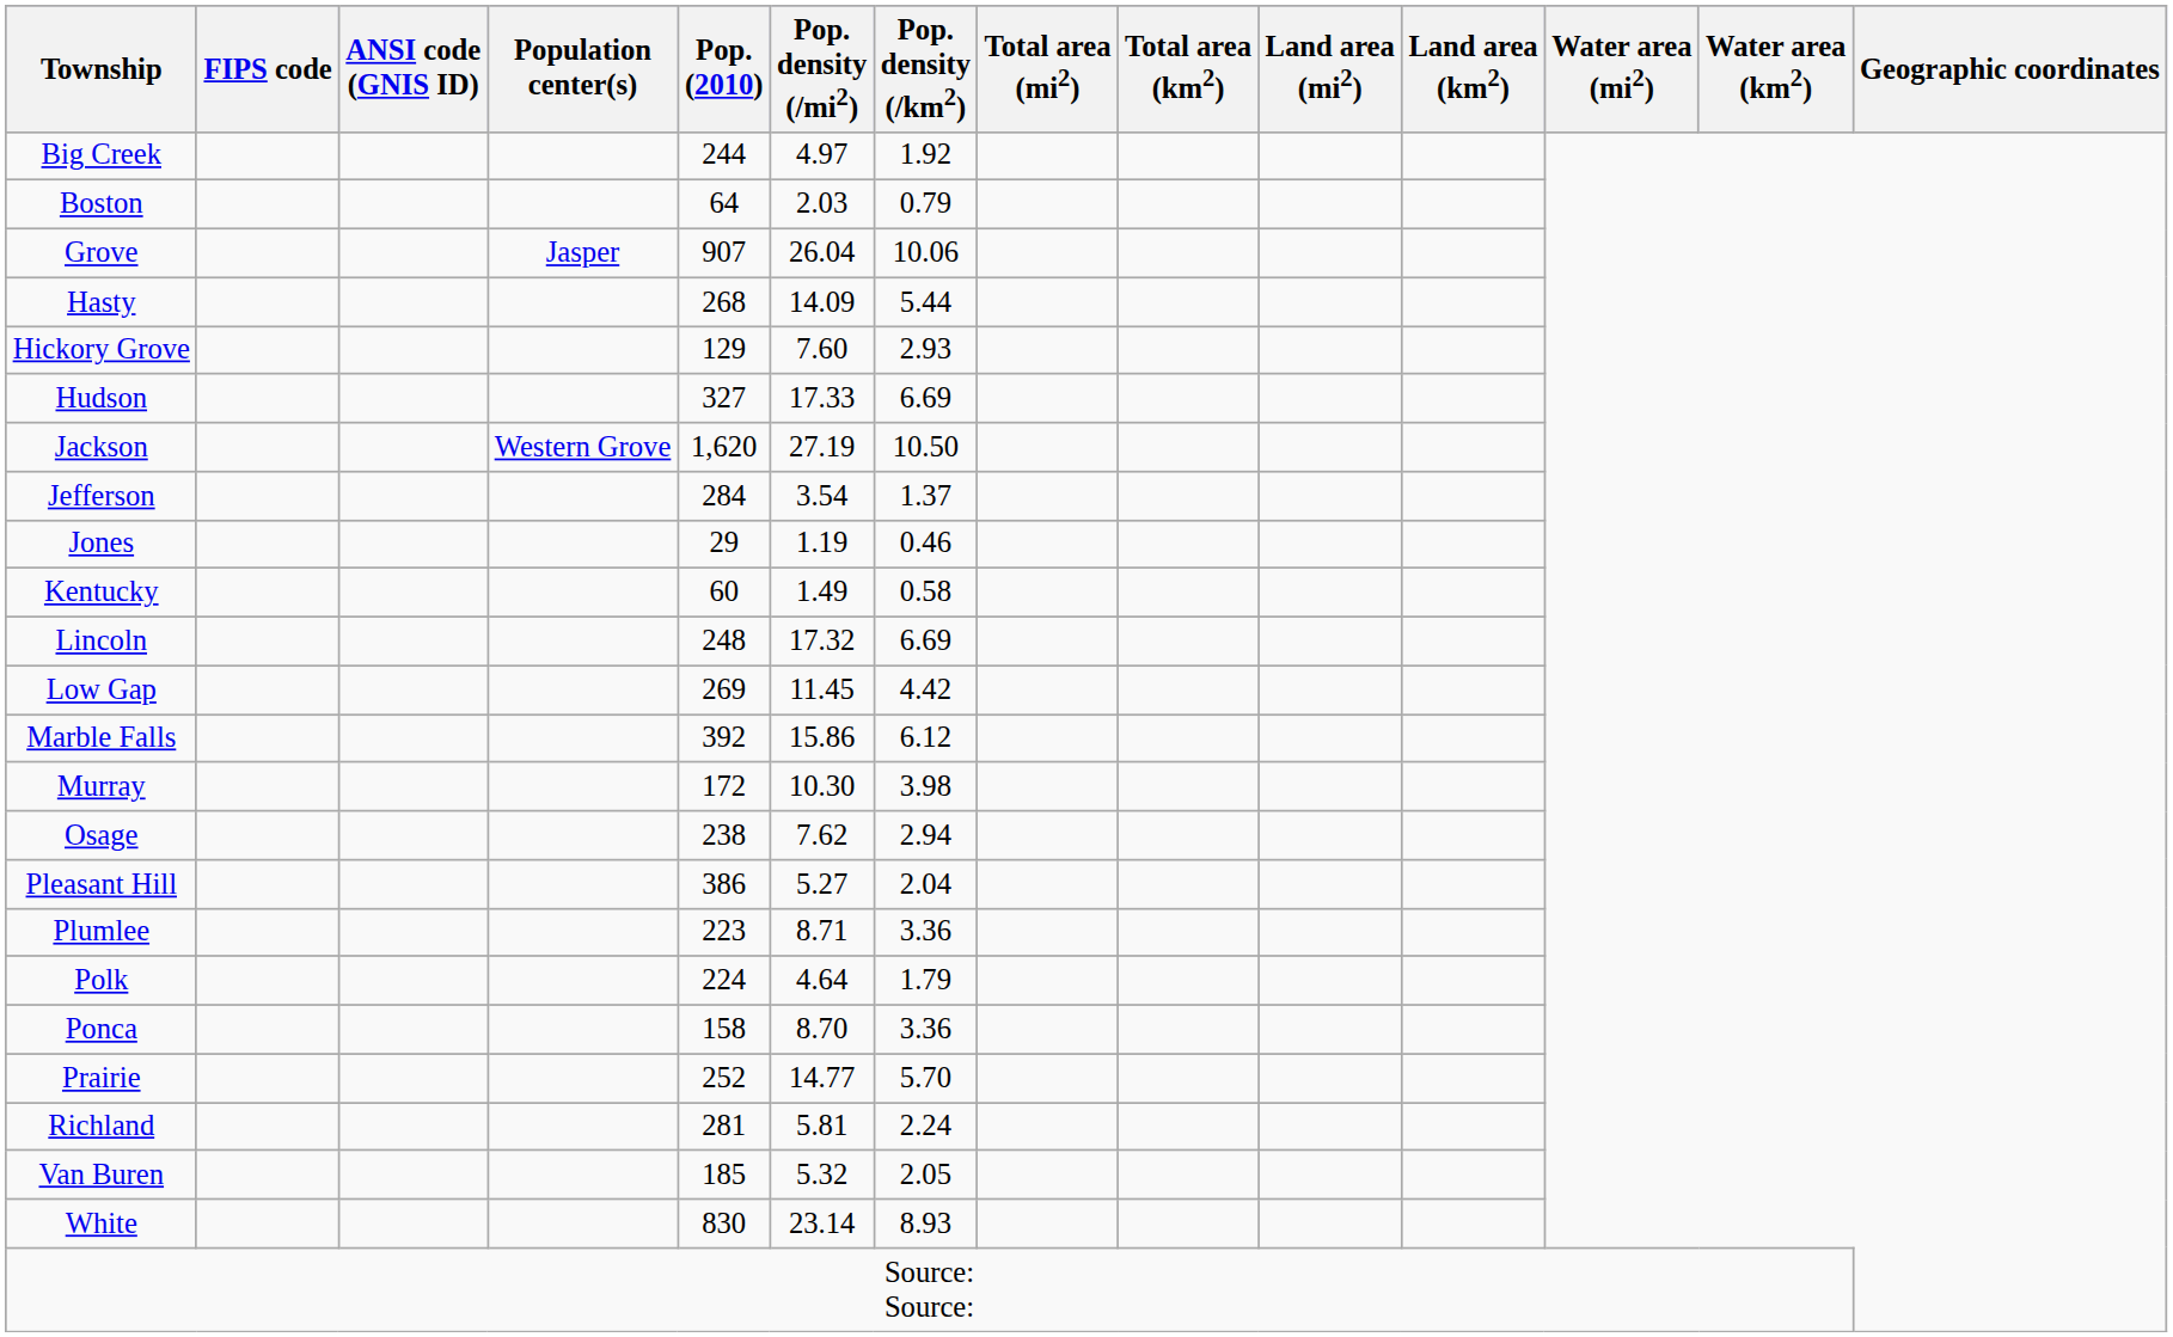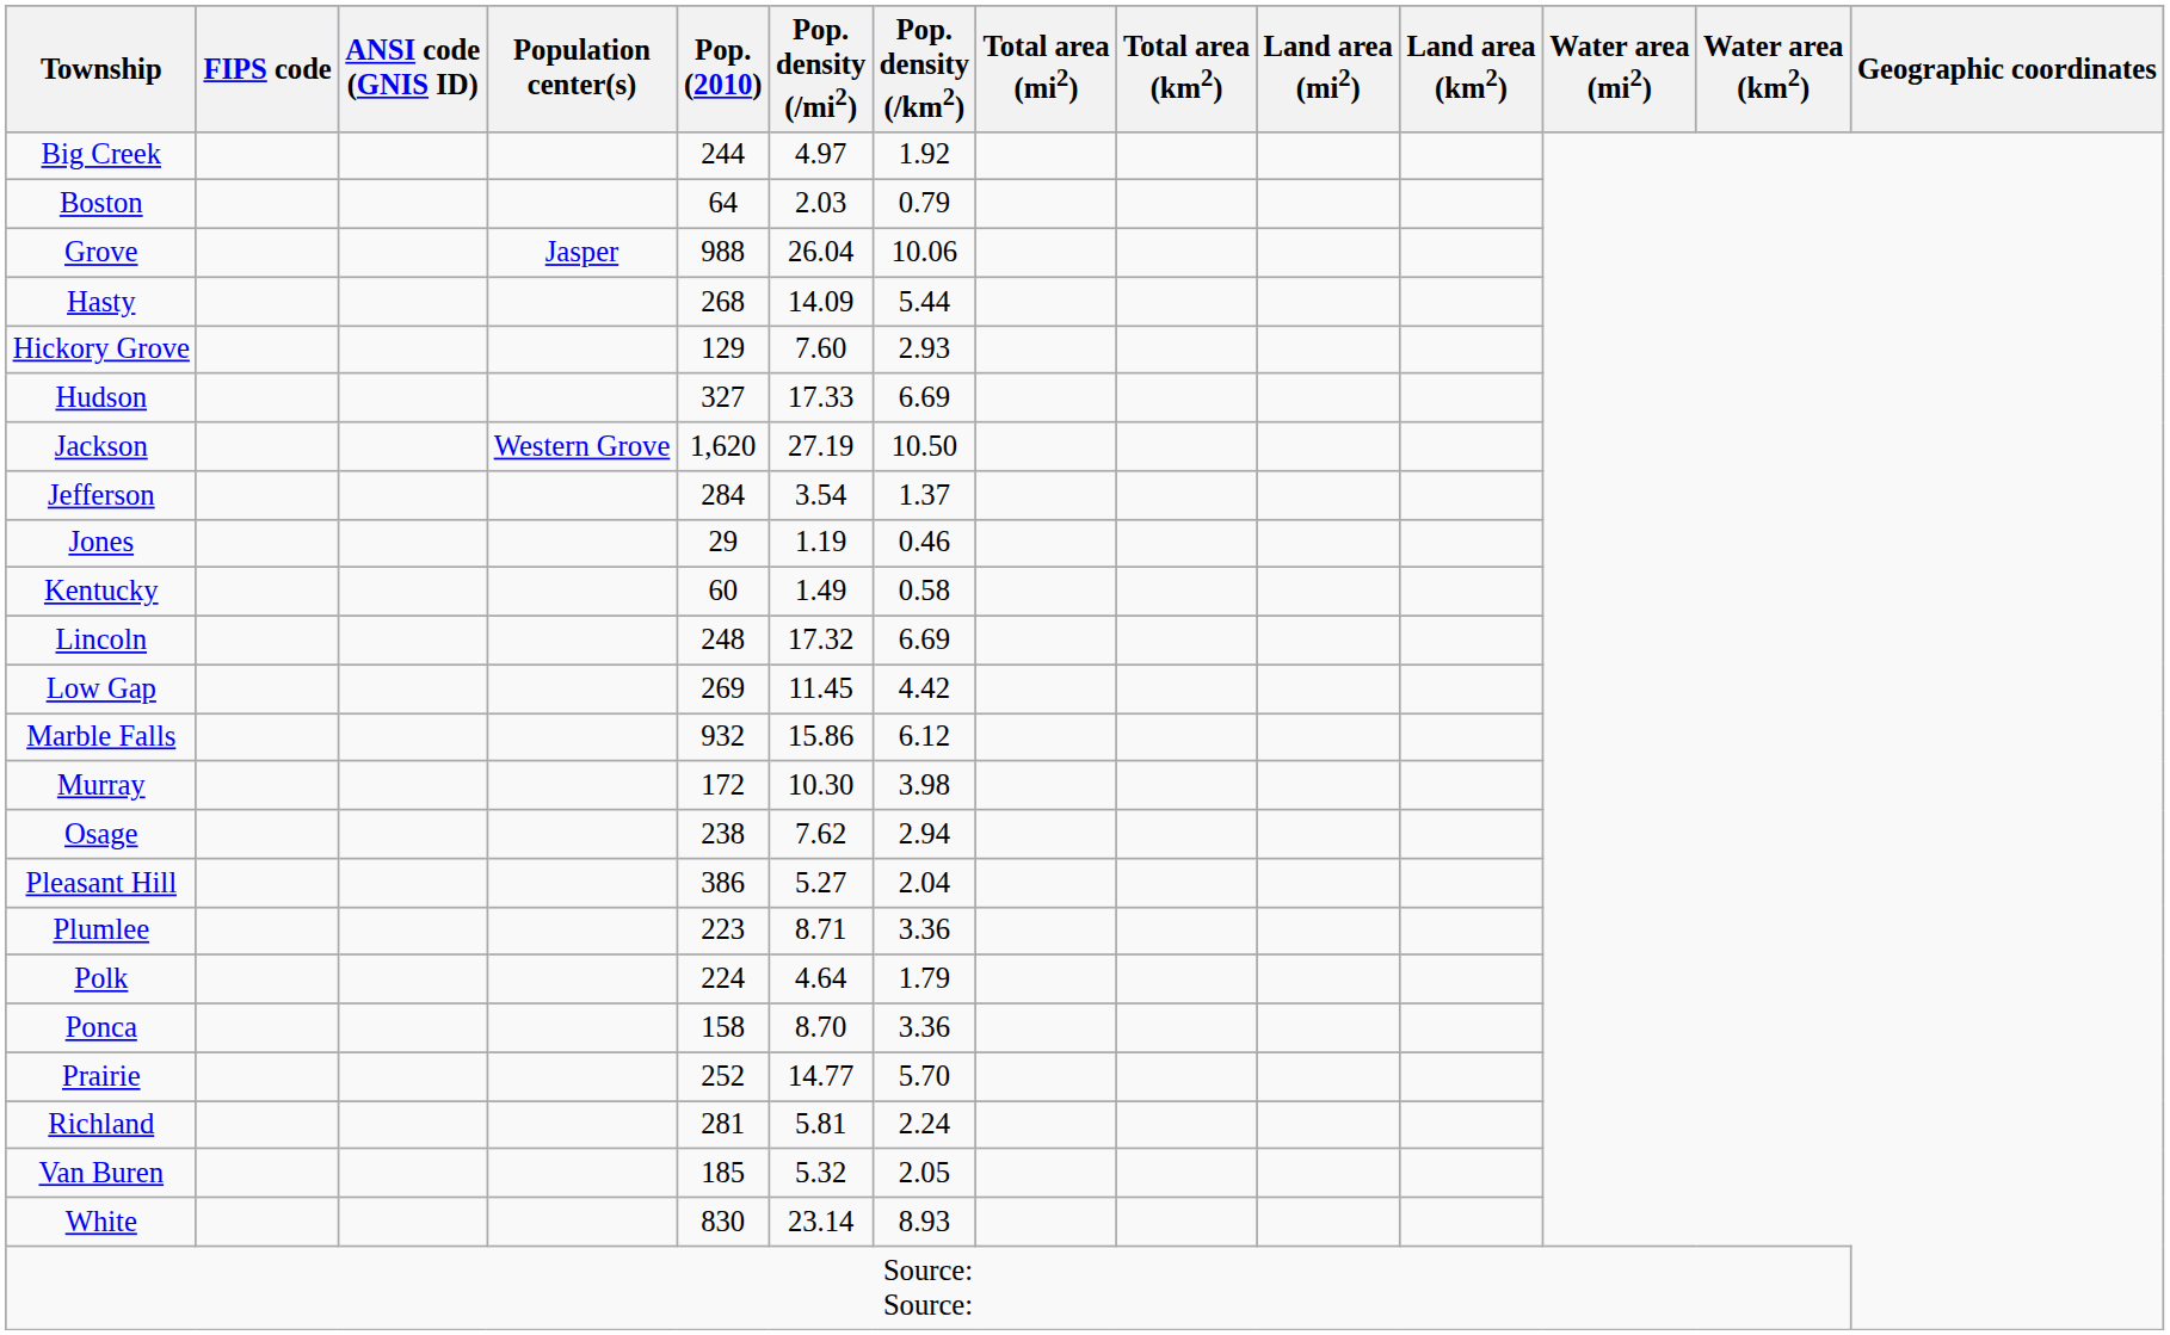 <table class="wikitable sortable" style="text-align:center; font-size:90%;">
 <tr style="background:#ccf;">
 <th>Township</th>
 <th><a href='#'>FIPS</a> code</th>
 <th><a href='#'>ANSI</a> code<br>(<a href='#'>GNIS</a> ID)</th>
 <th>Population<br>center(s)</th>
 <th>Pop.<br>(<a href='#'>2010</a>)</th>
 <th>Pop.<br>density<br>(/mi<sup>2</sup>)</th>
 <th>Pop.<br>density<br>(/km<sup>2</sup>)</th>
 <th>Total area<br>(mi<sup>2</sup>)</th>
 <th>Total area<br>(km<sup>2</sup>)</th>
 <th>Land area<br>(mi<sup>2</sup>)</th>
 <th>Land area<br>(km<sup>2</sup>)</th>
 <th>Water area<br>(mi<sup>2</sup>)</th>
 <th>Water area<br>(km<sup>2</sup>)</th>
 <th>Geographic coordinates</th>
 </tr>
 <tr>
 <td><a href='#'>Big Creek</a></td>
 <td></td>
 <td></td>
 <td></td>
 <td>244</td>
 <td>4.97</td>
 <td>1.92</td>
 <td></td>
 <td></td>
 <td></td>
 <td></td>
 </tr>
 <tr>
 <td><a href='#'>Boston</a></td>
 <td></td>
 <td></td>
 <td></td>
 <td>64</td>
 <td>2.03</td>
 <td>0.79</td>
 <td></td>
 <td></td>
 <td></td>
 <td></td>
 </tr>
 <tr>
 <td><a href='#'>Grove</a></td>
 <td></td>
 <td></td>
 <td><a href='#'>Jasper</a></td>
-<td>907</td>
+<td>988</td>
 <td>26.04</td>
 <td>10.06</td>
 <td></td>
 <td></td>
 <td></td>
 <td></td>
 </tr>
 <tr>
 <td><a href='#'>Hasty</a></td>
 <td></td>
 <td></td>
 <td></td>
 <td>268</td>
 <td>14.09</td>
 <td>5.44</td>
 <td></td>
 <td></td>
 <td></td>
 <td></td>
 </tr>
 <tr>
 <td><a href='#'>Hickory Grove</a></td>
 <td></td>
 <td></td>
 <td></td>
 <td>129</td>
 <td>7.60</td>
 <td>2.93</td>
 <td></td>
 <td></td>
 <td></td>
 <td></td>
 </tr>
 <tr>
 <td><a href='#'>Hudson</a></td>
 <td></td>
 <td></td>
 <td></td>
 <td>327</td>
 <td>17.33</td>
 <td>6.69</td>
 <td></td>
 <td></td>
 <td></td>
 <td></td>
 </tr>
 <tr>
 <td><a href='#'>Jackson</a></td>
 <td></td>
 <td></td>
 <td><a href='#'>Western Grove</a></td>
 <td>1,620</td>
 <td>27.19</td>
 <td>10.50</td>
 <td></td>
 <td></td>
 <td></td>
 <td></td>
 </tr>
 <tr>
 <td><a href='#'>Jefferson</a></td>
 <td></td>
 <td></td>
 <td></td>
 <td>284</td>
 <td>3.54</td>
 <td>1.37</td>
 <td></td>
 <td></td>
 <td></td>
 <td></td>
 </tr>
 <tr>
 <td><a href='#'>Jones</a></td>
 <td></td>
 <td></td>
 <td></td>
 <td>29</td>
 <td>1.19</td>
 <td>0.46</td>
 <td></td>
 <td></td>
 <td></td>
 <td></td>
 </tr>
 <tr>
 <td><a href='#'>Kentucky</a></td>
 <td></td>
 <td></td>
 <td></td>
 <td>60</td>
 <td>1.49</td>
 <td>0.58</td>
 <td></td>
 <td></td>
 <td></td>
 <td></td>
 </tr>
 <tr>
 <td><a href='#'>Lincoln</a></td>
 <td></td>
 <td></td>
 <td></td>
 <td>248</td>
 <td>17.32</td>
 <td>6.69</td>
 <td></td>
 <td></td>
 <td></td>
 <td></td>
 </tr>
 <tr>
 <td><a href='#'>Low Gap</a></td>
 <td></td>
 <td></td>
 <td></td>
 <td>269</td>
 <td>11.45</td>
 <td>4.42</td>
 <td></td>
 <td></td>
 <td></td>
 <td></td>
 </tr>
 <tr>
 <td><a href='#'>Marble Falls</a></td>
 <td></td>
 <td></td>
 <td></td>
-<td>392</td>
+<td>932</td>
 <td>15.86</td>
 <td>6.12</td>
 <td></td>
 <td></td>
 <td></td>
 <td></td>
 </tr>
 <tr>
 <td><a href='#'>Murray</a></td>
 <td></td>
 <td></td>
 <td></td>
 <td>172</td>
 <td>10.30</td>
 <td>3.98</td>
 <td></td>
 <td></td>
 <td></td>
 <td></td>
 </tr>
 <tr>
 <td><a href='#'>Osage</a></td>
 <td></td>
 <td></td>
 <td></td>
 <td>238</td>
 <td>7.62</td>
 <td>2.94</td>
 <td></td>
 <td></td>
 <td></td>
 <td></td>
 </tr>
 <tr>
 <td><a href='#'>Pleasant Hill</a></td>
 <td></td>
 <td></td>
 <td></td>
 <td>386</td>
 <td>5.27</td>
 <td>2.04</td>
 <td></td>
 <td></td>
 <td></td>
 <td></td>
 </tr>
 <tr>
 <td><a href='#'>Plumlee</a></td>
 <td></td>
 <td></td>
 <td></td>
 <td>223</td>
 <td>8.71</td>
 <td>3.36</td>
 <td></td>
 <td></td>
 <td></td>
 <td></td>
 </tr>
 <tr>
 <td><a href='#'>Polk</a></td>
 <td></td>
 <td></td>
 <td></td>
 <td>224</td>
 <td>4.64</td>
 <td>1.79</td>
 <td></td>
 <td></td>
 <td></td>
 <td></td>
 </tr>
 <tr>
 <td><a href='#'>Ponca</a></td>
 <td></td>
 <td></td>
 <td></td>
 <td>158</td>
 <td>8.70</td>
 <td>3.36</td>
 <td></td>
 <td></td>
 <td></td>
 <td></td>
 </tr>
 <tr>
 <td><a href='#'>Prairie</a></td>
 <td></td>
 <td></td>
 <td></td>
 <td>252</td>
 <td>14.77</td>
 <td>5.70</td>
 <td></td>
 <td></td>
 <td></td>
 <td></td>
 </tr>
 <tr>
 <td><a href='#'>Richland</a></td>
 <td></td>
 <td></td>
 <td></td>
 <td>281</td>
 <td>5.81</td>
 <td>2.24</td>
 <td></td>
 <td></td>
 <td></td>
 <td></td>
 </tr>
 <tr>
 <td><a href='#'>Van Buren</a></td>
 <td></td>
 <td></td>
 <td></td>
 <td>185</td>
 <td>5.32</td>
 <td>2.05</td>
 <td></td>
 <td></td>
 <td></td>
 <td></td>
 </tr>
 <tr>
 <td><a href='#'>White</a></td>
 <td></td>
 <td></td>
 <td></td>
 <td>830</td>
 <td>23.14</td>
 <td>8.93</td>
 <td></td>
 <td></td>
 <td></td>
 <td></td>
 </tr>
 <tr>
 <td colspan=13>Source: <br>Source: </td>
 </tr>
 </table>
